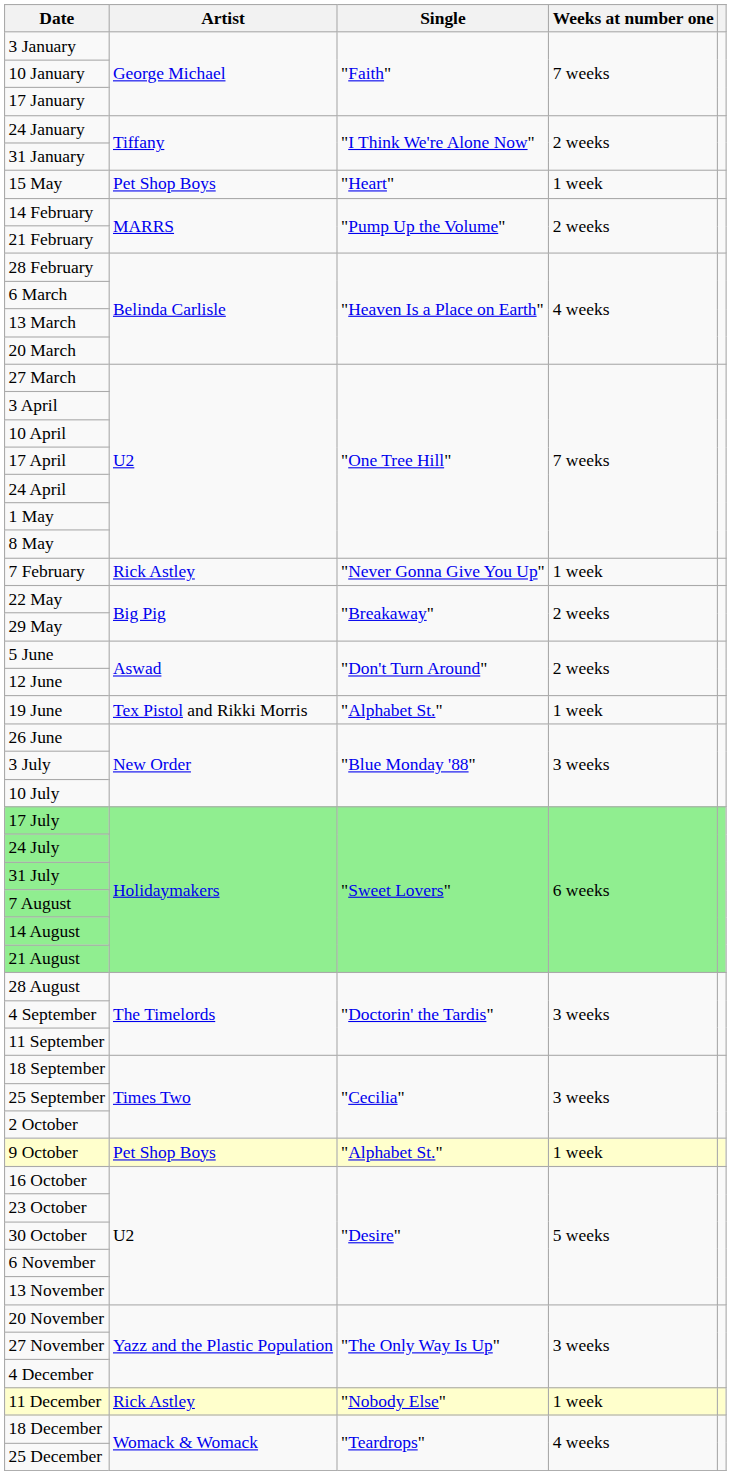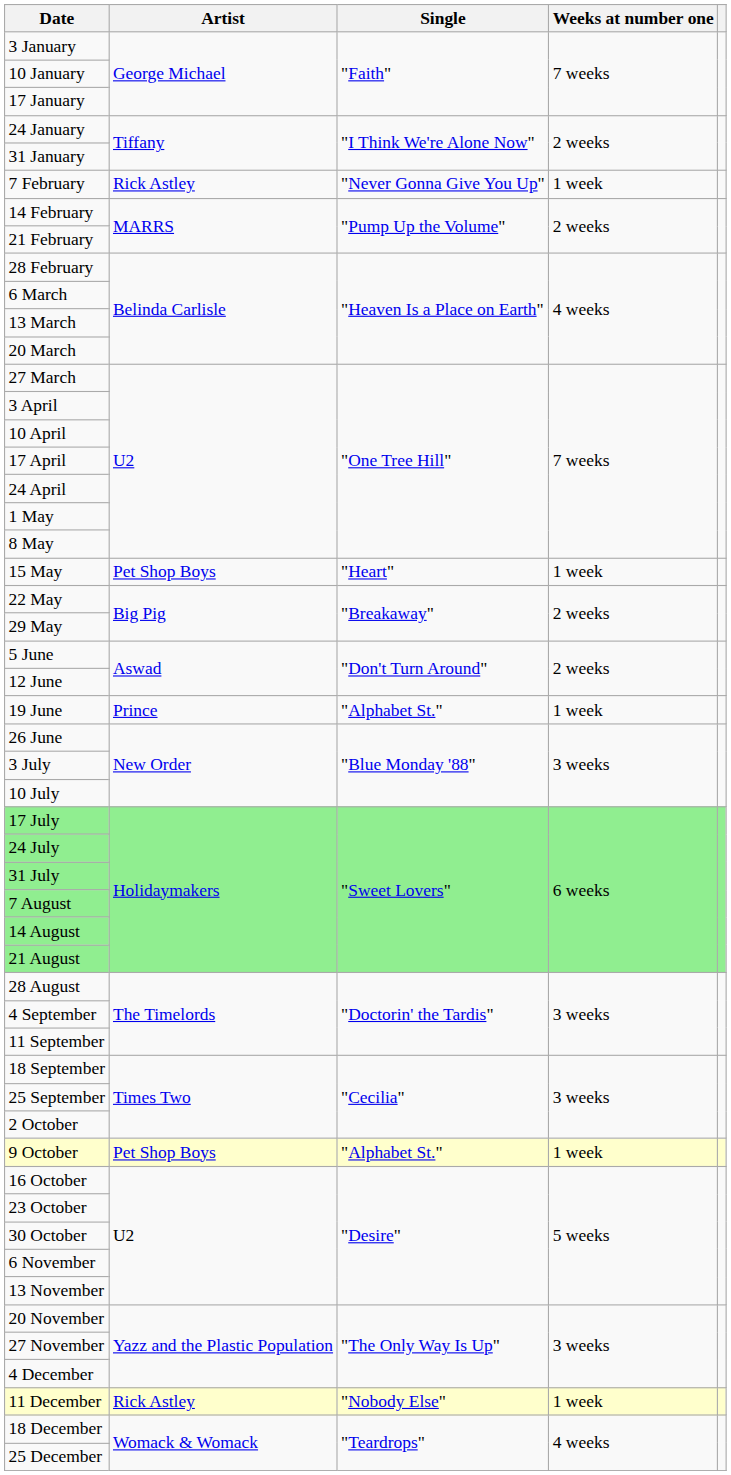 <table class="wikitable">
 <tr>
 <th>Date</th>
 <th>Artist</th>
 <th>Single</th>
 <th>Weeks at number one</th>
 <th></th>
 </tr>
 <tr>
 <td>3 January</td>
 <td rowspan="3"><a href='#'>George Michael</a></td>
 <td rowspan="3">"<a href='#'>Faith</a>"</td>
 <td rowspan="3">7 weeks</td>
 <td rowspan="3"></td>
 </tr>
 <tr>
 <td>10 January</td>
 </tr>
 <tr>
 <td>17 January</td>
 </tr>
 <tr>
 <td>24 January</td>
 <td rowspan="2"><a href='#'>Tiffany</a></td>
 <td rowspan="2">"<a href='#'>I Think We're Alone Now</a>"</td>
 <td rowspan="2">2 weeks</td>
 <td rowspan="2"></td>
 </tr>
 <tr>
 <td>31 January</td>
 </tr>
 <tr>
-<td>15 May</td>
-<td><a href='#'>Pet Shop Boys</a></td>
-<td>"<a href='#'>Heart</a>"</td>
+<td>7 February</td>
+<td><a href='#'>Rick Astley</a></td>
+<td>"<a href='#'>Never Gonna Give You Up</a>"</td>
 <td>1 week</td>
 <td></td>
 </tr>
 <tr>
 <td>14 February</td>
 <td rowspan="2"><a href='#'>MARRS</a></td>
 <td rowspan="2">"<a href='#'>Pump Up the Volume</a>"</td>
 <td rowspan="2">2 weeks</td>
 <td rowspan="2"></td>
 </tr>
 <tr>
 <td>21 February</td>
 </tr>
 <tr>
 <td>28 February</td>
 <td rowspan="4"><a href='#'>Belinda Carlisle</a></td>
 <td rowspan="4">"<a href='#'>Heaven Is a Place on Earth</a>"</td>
 <td rowspan="4">4 weeks</td>
 <td rowspan="4"></td>
 </tr>
 <tr>
 <td>6 March</td>
 </tr>
 <tr>
 <td>13 March</td>
 </tr>
 <tr>
 <td>20 March</td>
 </tr>
 <tr>
 <td>27 March</td>
 <td rowspan="7"><a href='#'>U2</a></td>
 <td rowspan="7">"<a href='#'>One Tree Hill</a>"</td>
 <td rowspan="7">7 weeks</td>
 <td rowspan="7"></td>
 </tr>
 <tr>
 <td>3 April</td>
 </tr>
 <tr>
 <td>10 April</td>
 </tr>
 <tr>
 <td>17 April</td>
 </tr>
 <tr>
 <td>24 April</td>
 </tr>
 <tr>
 <td>1 May</td>
 </tr>
 <tr>
 <td>8 May</td>
 </tr>
 <tr>
-<td>7 February</td>
-<td><a href='#'>Rick Astley</a></td>
-<td>"<a href='#'>Never Gonna Give You Up</a>"</td>
+<td>15 May</td>
+<td><a href='#'>Pet Shop Boys</a></td>
+<td>"<a href='#'>Heart</a>"</td>
 <td>1 week</td>
 <td></td>
 </tr>
 <tr>
 <td>22 May</td>
 <td rowspan="2"><a href='#'>Big Pig</a></td>
 <td rowspan="2">"<a href='#'>Breakaway</a>"</td>
 <td rowspan="2">2 weeks</td>
 <td rowspan="2"></td>
 </tr>
 <tr>
 <td>29 May</td>
 </tr>
 <tr>
 <td>5 June</td>
 <td rowspan="2"><a href='#'>Aswad</a></td>
 <td rowspan="2">"<a href='#'>Don't Turn Around</a>"</td>
 <td rowspan="2">2 weeks</td>
 <td rowspan="2"></td>
 </tr>
 <tr>
 <td>12 June</td>
 </tr>
 <tr>
 <td>19 June</td>
-<td><a href='#'>Tex Pistol</a> and Rikki Morris</td>
+<td><a href='#'>Prince</a></td>
 <td>"<a href='#'>Alphabet St.</a>"</td>
 <td>1 week</td>
 <td></td>
 </tr>
 <tr>
 <td>26 June</td>
 <td rowspan="3"><a href='#'>New Order</a></td>
 <td rowspan="3">"<a href='#'>Blue Monday '88</a>"</td>
 <td rowspan="3">3 weeks</td>
 <td rowspan="3"></td>
 </tr>
 <tr>
 <td>3 July</td>
 </tr>
 <tr>
 <td>10 July</td>
 </tr>
 <tr bgcolor="lightgreen">
 <td>17 July</td>
 <td rowspan="6"><a href='#'>Holidaymakers</a></td>
 <td rowspan="6">"<a href='#'>Sweet Lovers</a>"</td>
 <td rowspan="6">6 weeks</td>
 <td rowspan="6"></td>
 </tr>
 <tr bgcolor="lightgreen">
 <td>24 July</td>
 </tr>
 <tr bgcolor="lightgreen">
 <td>31 July</td>
 </tr>
 <tr bgcolor="lightgreen">
 <td>7 August</td>
 </tr>
 <tr bgcolor="lightgreen">
 <td>14 August</td>
 </tr>
 <tr bgcolor="lightgreen">
 <td>21 August</td>
 </tr>
 <tr>
 <td>28 August</td>
 <td rowspan="3"><a href='#'>The Timelords</a></td>
 <td rowspan="3">"<a href='#'>Doctorin' the Tardis</a>"</td>
 <td rowspan="3">3 weeks</td>
 <td rowspan="3"></td>
 </tr>
 <tr>
 <td>4 September</td>
 </tr>
 <tr>
 <td>11 September</td>
 </tr>
 <tr>
 <td>18 September</td>
 <td rowspan="3"><a href='#'>Times Two</a></td>
 <td rowspan="3">"<a href='#'>Cecilia</a>"</td>
 <td rowspan="3">3 weeks</td>
 <td rowspan="3"></td>
 </tr>
 <tr>
 <td>25 September</td>
 </tr>
 <tr>
 <td>2 October</td>
 </tr>
 <tr bgcolor="#FFFFCC">
 <td>9 October</td>
 <td><a href='#'>Pet Shop Boys</a></td>
 <td>"<a href='#'>Alphabet St.</a>"</td>
 <td>1 week</td>
 <td></td>
 </tr>
 <tr>
 <td>16 October</td>
 <td rowspan="5">U2</td>
 <td rowspan="5">"<a href='#'>Desire</a>"</td>
 <td rowspan="5">5 weeks</td>
 <td rowspan="5"></td>
 </tr>
 <tr>
 <td>23 October</td>
 </tr>
 <tr>
 <td>30 October</td>
 </tr>
 <tr>
 <td>6 November</td>
 </tr>
 <tr>
 <td>13 November</td>
 </tr>
 <tr>
 <td>20 November</td>
 <td rowspan="3"><a href='#'>Yazz and the Plastic Population</a></td>
 <td rowspan="3">"<a href='#'>The Only Way Is Up</a>"</td>
 <td rowspan="3">3 weeks</td>
 <td rowspan="3"></td>
 </tr>
 <tr>
 <td>27 November</td>
 </tr>
 <tr>
 <td>4 December</td>
 </tr>
 <tr bgcolor="#FFFFCC">
 <td>11 December</td>
 <td><a href='#'>Rick Astley</a></td>
 <td>"<a href='#'>Nobody Else</a>"</td>
 <td>1 week</td>
 <td></td>
 </tr>
 <tr>
 <td>18 December</td>
 <td rowspan="2"><a href='#'>Womack & Womack</a></td>
 <td rowspan="2">"<a href='#'>Teardrops</a>"</td>
 <td rowspan="2">4 weeks</td>
 <td rowspan="2"></td>
 </tr>
 <tr>
 <td>25 December</td>
 </tr>
 </table>
